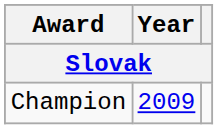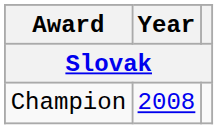 <table class="wikitable">
 <tr>
 <th>Award</th>
 <th>Year</th>
 <th></th>
 </tr>
 <tr>
 <th colspan="3"><a href='#'>Slovak</a></th>
 </tr>
 <tr>
 <td>Champion</td>
-<td><a href='#'>2009</a></td>
+<td><a href='#'>2008</a></td>
 <td></td>
 </tr>
 </table>
